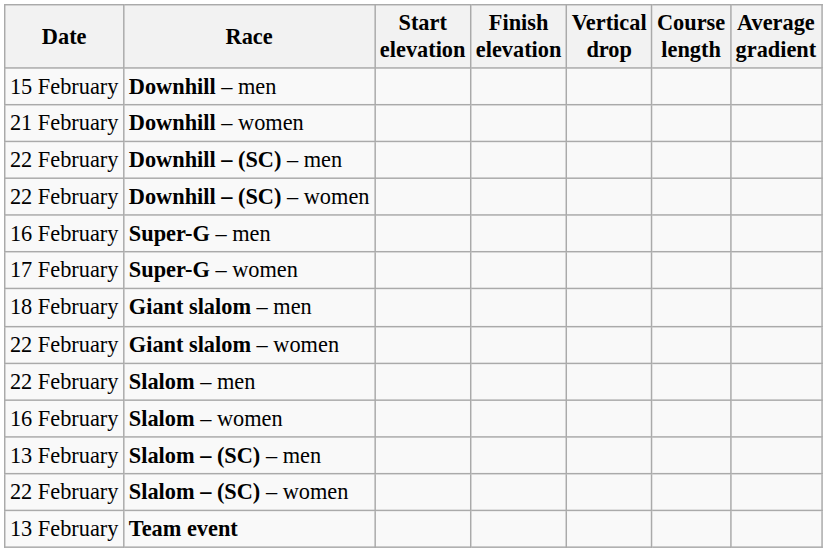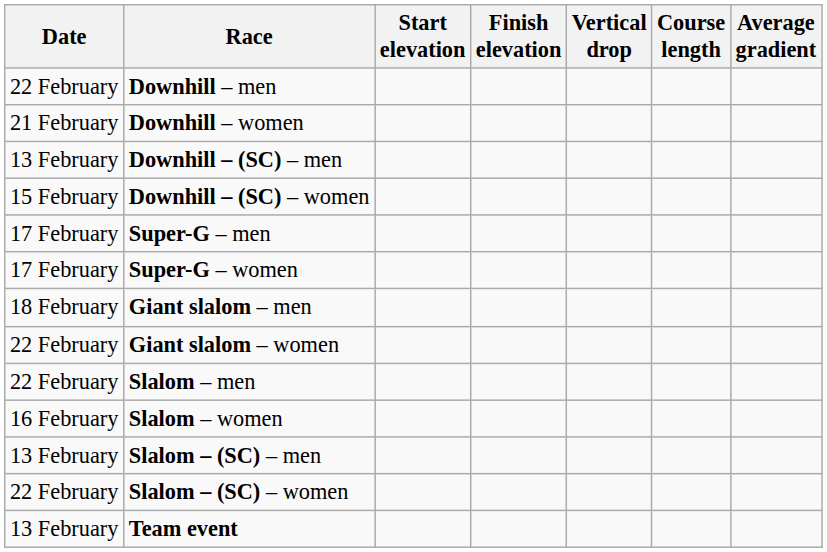 <table class="wikitable sortable" style="text-align:right; font-size:95%;">
 <tr>
 <th>Date</th>
 <th>Race</th>
 <th>Start<br>elevation</th>
 <th>Finish<br>elevation</th>
 <th>Vertical<br>drop</th>
 <th>Course<br>length</th>
 <th>Average<br>gradient</th>
 </tr>
 <tr>
-<td>15 February</td>
+<td>22 February</td>
 <td align=left><strong>Downhill</strong> – men</td>
 <td></td>
 <td></td>
 <td></td>
 <td></td>
 <td align=center></td>
 </tr>
 <tr>
 <td>21 February</td>
 <td align=left><strong>Downhill</strong> – women</td>
 <td></td>
 <td></td>
 <td></td>
 <td></td>
 <td align=center></td>
 </tr>
 <tr>
-<td>22 February</td>
+<td>13 February</td>
 <td align=left><strong>Downhill – (SC)</strong> – men</td>
 <td></td>
 <td></td>
 <td></td>
 <td></td>
 <td align=center></td>
 </tr>
 <tr>
-<td>22 February</td>
+<td>15 February</td>
 <td align=left><strong>Downhill – (SC)</strong> – women</td>
 <td> </td>
 <td> </td>
 <td> </td>
 <td> </td>
 <td align=center></td>
 </tr>
 <tr>
-<td>16 February</td>
+<td>17 February</td>
 <td align=left><strong>Super-G</strong> – men</td>
 <td></td>
 <td></td>
 <td></td>
 <td></td>
 <td align=center></td>
 </tr>
 <tr>
 <td>17 February</td>
 <td align=left><strong>Super-G</strong> – women</td>
 <td></td>
 <td></td>
 <td></td>
 <td></td>
 <td align=center></td>
 </tr>
 <tr>
 <td>18 February</td>
 <td align=left><strong>Giant slalom</strong> – men</td>
 <td></td>
 <td></td>
 <td></td>
 <td> </td>
 <td align=center></td>
 </tr>
 <tr>
 <td>22 February</td>
 <td align=left><strong>Giant slalom</strong> – women</td>
 <td></td>
 <td></td>
 <td></td>
 <td> </td>
 <td align=center></td>
 </tr>
 <tr>
 <td>22 February</td>
 <td align=left><strong>Slalom</strong> – men</td>
 <td></td>
 <td></td>
 <td></td>
 <td> </td>
 <td align=center></td>
 </tr>
 <tr>
 <td>16 February</td>
 <td align=left><strong>Slalom</strong> – women</td>
 <td></td>
 <td></td>
 <td></td>
 <td> </td>
 <td align=center></td>
 </tr>
 <tr>
 <td>13 February</td>
 <td align=left><strong>Slalom – (SC)</strong> – men</td>
 <td></td>
 <td></td>
 <td></td>
 <td> </td>
 <td align=center></td>
 </tr>
 <tr>
 <td>22 February</td>
 <td align=left><strong>Slalom – (SC)</strong> – women</td>
 <td></td>
 <td></td>
 <td></td>
 <td> </td>
 <td align=center></td>
 </tr>
 <tr>
 <td>13 February</td>
 <td align=left><strong>Team event</strong></td>
 <td></td>
 <td></td>
 <td></td>
 <td> </td>
 <td align=center></td>
 </tr>
 </table>
